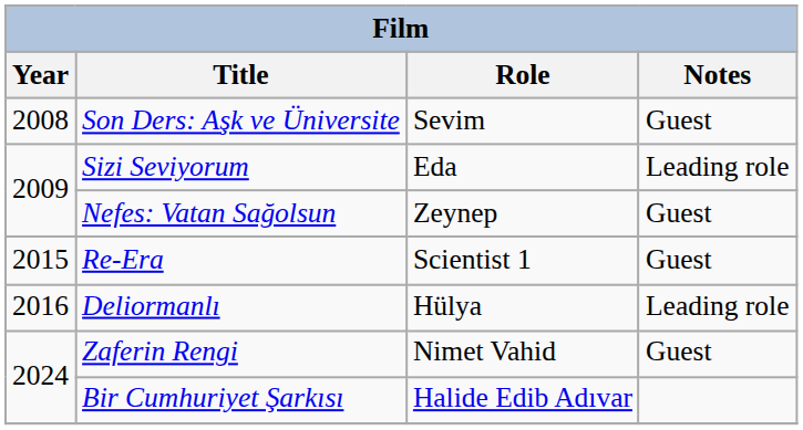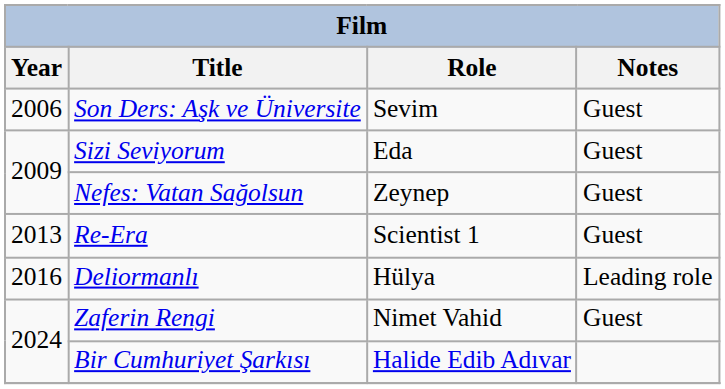 <table class="wikitable" style="font-size: 80%;">
 <tr>
 <th colspan="4" style="background: LightSteelBlue;">Film</th>
 </tr>
 <tr>
 <th>Year</th>
 <th>Title</th>
 <th>Role</th>
 <th>Notes</th>
 </tr>
 <tr>
-<td>2008</td>
+<td>2006</td>
 <td><em><a href='#'>Son Ders: Aşk ve Üniversite</a></em></td>
 <td>Sevim</td>
 <td>Guest</td>
 </tr>
 <tr>
 <td rowspan="2">2009</td>
 <td><em><a href='#'>Sizi Seviyorum</a></em></td>
 <td>Eda</td>
-<td>Leading role</td>
+<td>Guest</td>
 </tr>
 <tr>
 <td><em><a href='#'>Nefes: Vatan Sağolsun</a></em></td>
 <td>Zeynep</td>
 <td>Guest</td>
 </tr>
 <tr>
-<td>2015</td>
+<td>2013</td>
 <td><em><a href='#'>Re-Era</a></em></td>
 <td>Scientist 1</td>
 <td>Guest</td>
 </tr>
 <tr>
 <td>2016</td>
 <td><em><a href='#'>Deliormanlı</a></em></td>
 <td>Hülya</td>
 <td>Leading role</td>
 </tr>
 <tr>
 <td rowspan="2">2024</td>
 <td><em><a href='#'>Zaferin Rengi</a></em></td>
 <td>Nimet Vahid</td>
 <td>Guest</td>
 </tr>
 <tr>
 <td><em><a href='#'>Bir Cumhuriyet Şarkısı</a></em></td>
 <td><a href='#'>Halide Edib Adıvar</a></td>
 <td></td>
 </tr>
 <tr>
 </tr>
 </table>
